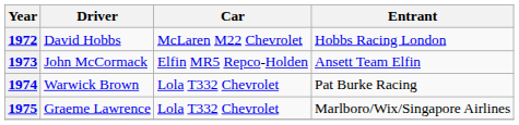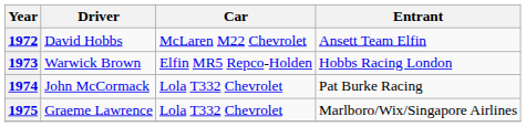 <table class="wikitable">
 <tr style="font-weight:bold">
 <th>Year</th>
 <th>Driver</th>
 <th>Car</th>
 <th>Entrant</th>
 </tr>
 <tr>
 <th><a href='#'>1972</a></th>
 <td> <a href='#'>David Hobbs</a></td>
 <td><a href='#'>McLaren</a> <a href='#'>M22</a> <a href='#'>Chevrolet</a></td>
+<td><a href='#'>Ansett Team Elfin</a></td>
+</tr>
+<tr>
+<th><a href='#'>1973</a></th>
+<td> <a href='#'>Warwick Brown</a></td>
+<td><a href='#'>Elfin</a> <a href='#'>MR5</a> <a href='#'>Repco</a>-<a href='#'>Holden</a></td>
 <td><a href='#'>Hobbs Racing London</a></td>
 </tr>
 <tr>
-<th><a href='#'>1973</a></th>
+<th><a href='#'>1974</a></th>
 <td> <a href='#'>John McCormack</a></td>
-<td><a href='#'>Elfin</a> <a href='#'>MR5</a> <a href='#'>Repco</a>-<a href='#'>Holden</a></td>
-<td><a href='#'>Ansett Team Elfin</a></td>
-</tr>
-<tr>
-<th><a href='#'>1974</a></th>
-<td> <a href='#'>Warwick Brown</a></td>
 <td><a href='#'>Lola</a> <a href='#'>T332</a> <a href='#'>Chevrolet</a></td>
 <td>Pat Burke Racing</td>
 </tr>
 <tr>
 <th><a href='#'>1975</a></th>
 <td> <a href='#'>Graeme Lawrence</a></td>
 <td><a href='#'>Lola</a> <a href='#'>T332</a> <a href='#'>Chevrolet</a></td>
 <td>Marlboro/Wix/Singapore Airlines</td>
 </tr>
 <tr>
 </tr>
 </table>
